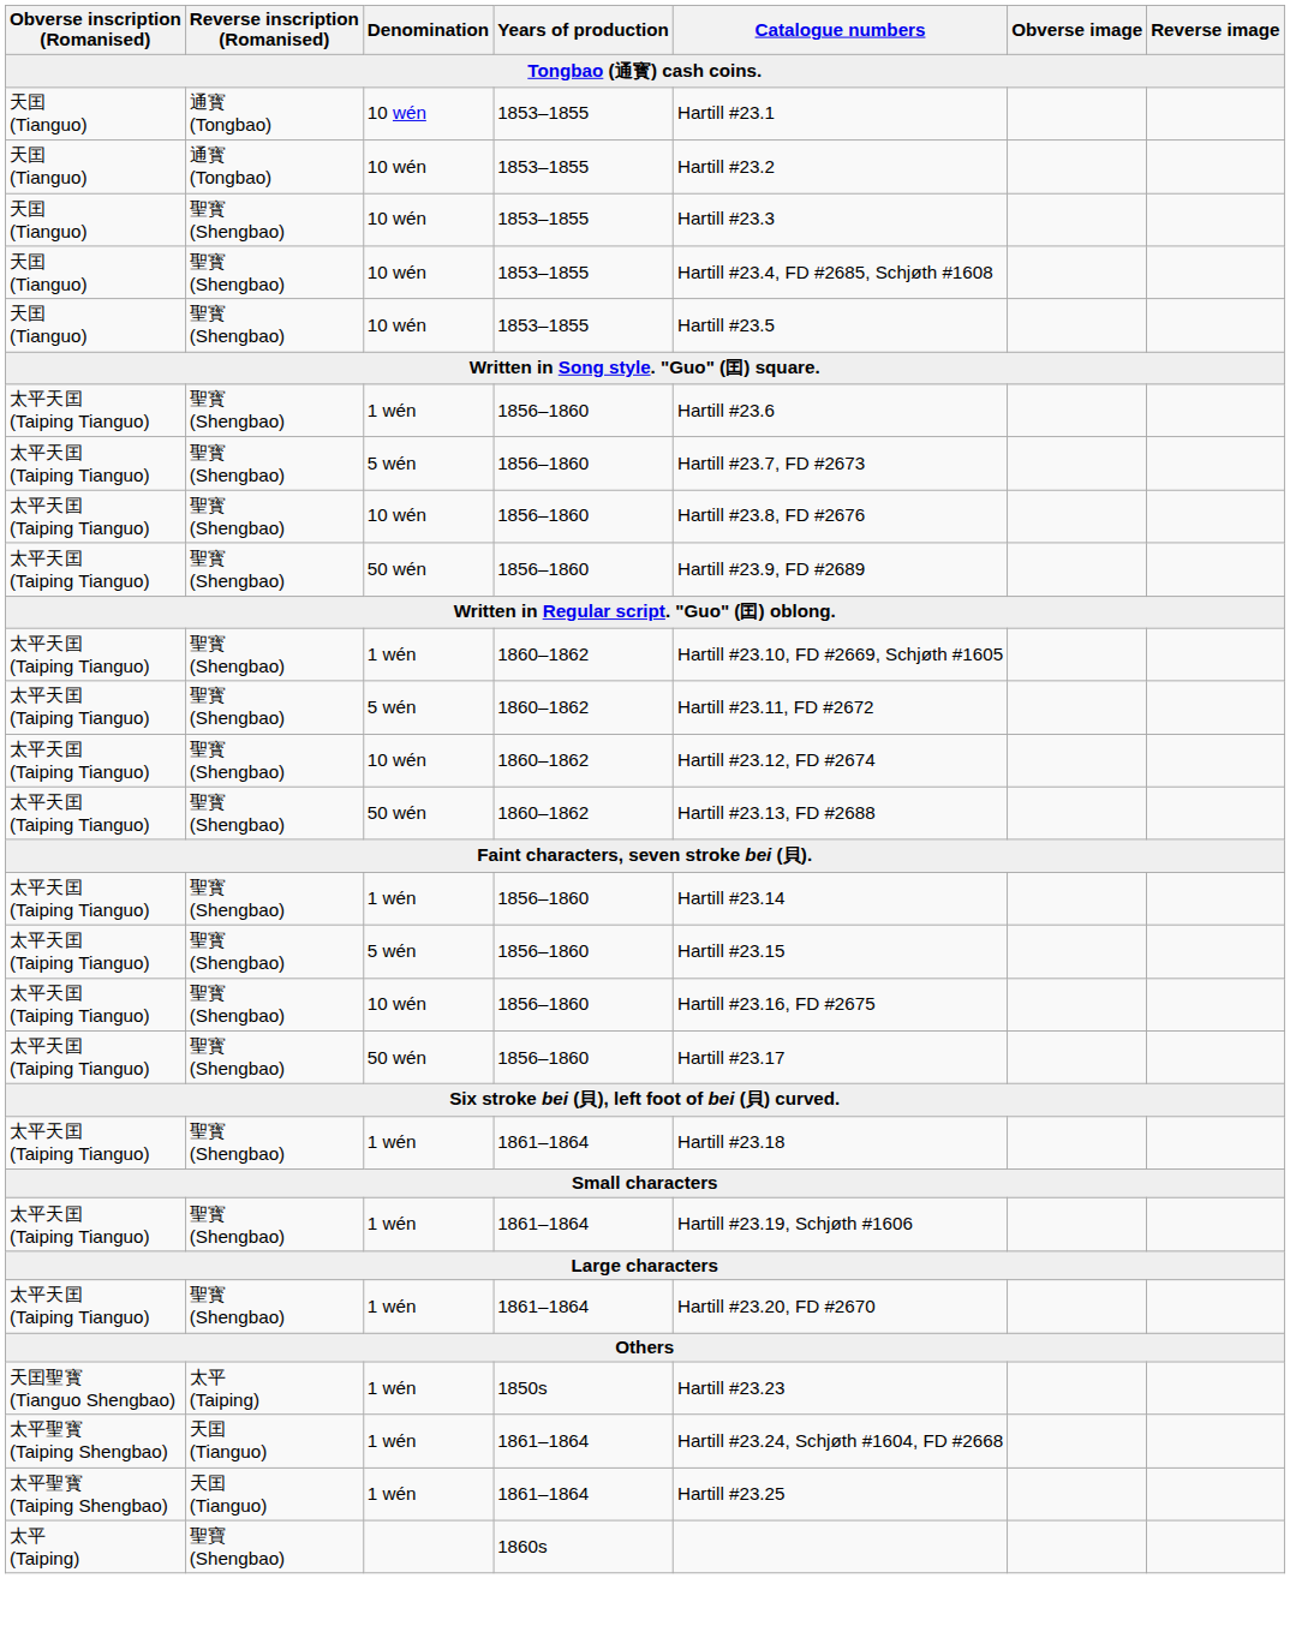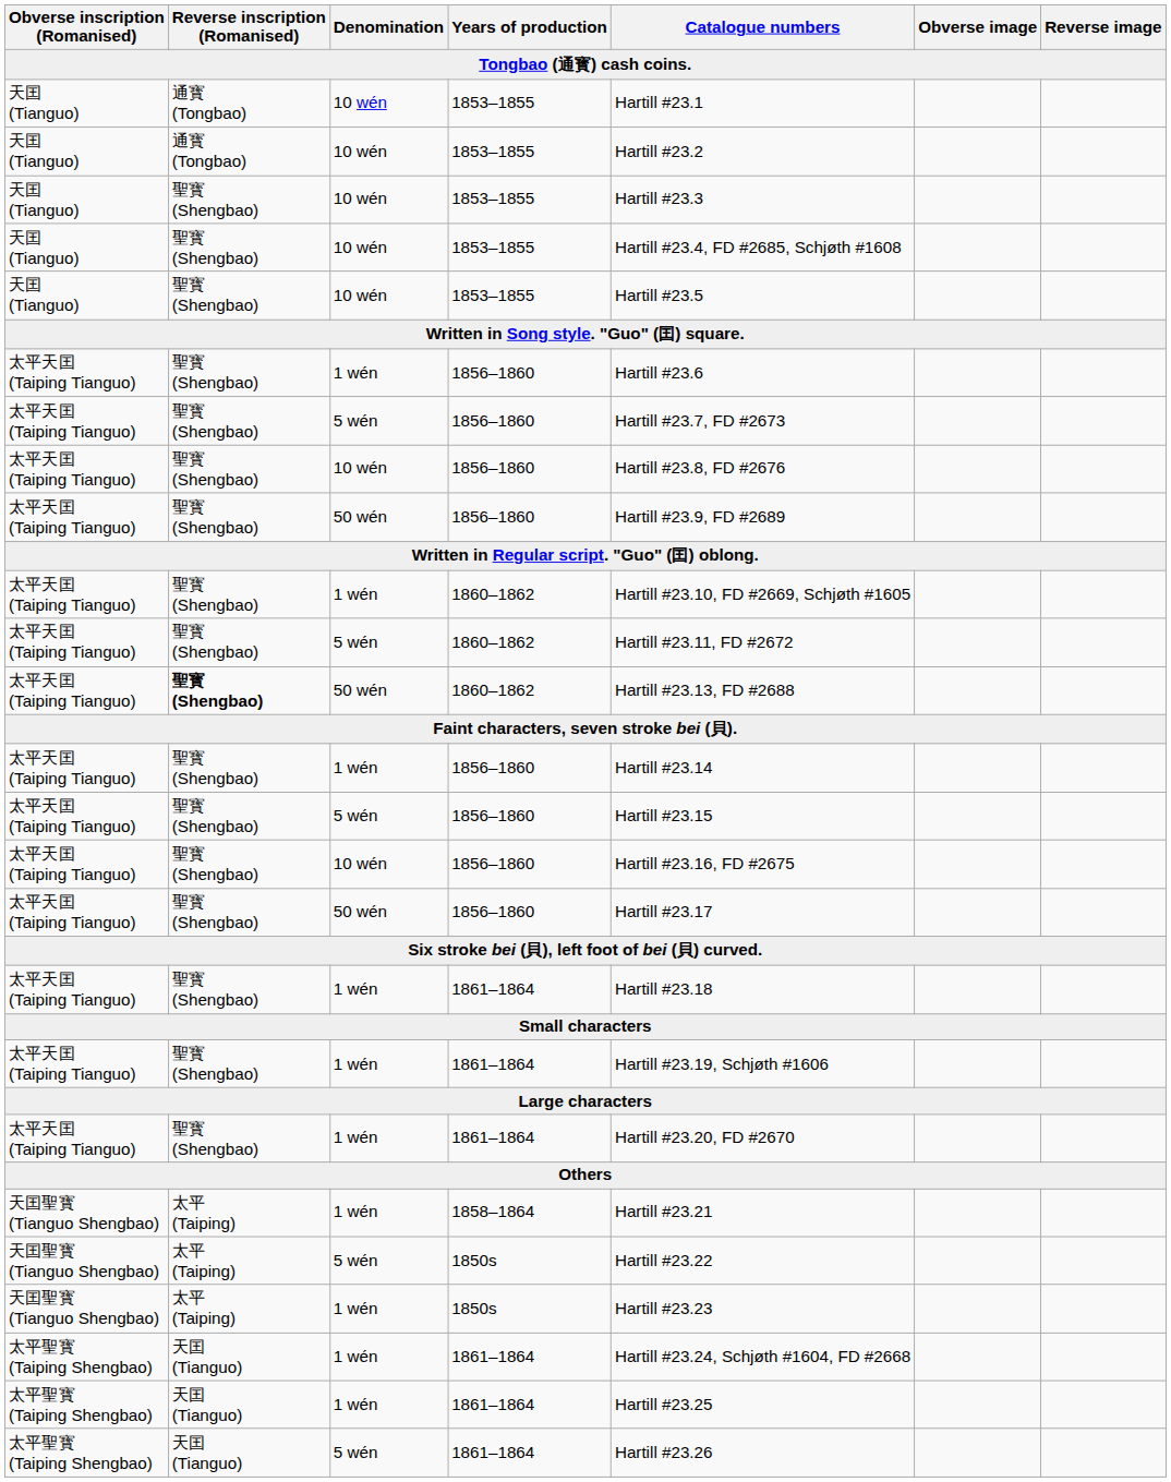 <table class="wikitable">
 <tr>
 <th>Obverse inscription<br>(Romanised)</th>
 <th>Reverse inscription<br>(Romanised)</th>
 <th>Denomination</th>
 <th>Years of production</th>
 <th><a href='#'>Catalogue numbers</a></th>
 <th>Obverse image</th>
 <th>Reverse image</th>
 </tr>
 <tr>
 <td colspan=7 align="center" style="background:#efefef;"><strong><a href='#'>Tongbao</a> (通寳) cash coins.</strong></td>
 </tr>
 <tr>
 <td>天囯<br>(Tianguo)</td>
 <td>通寳<br>(Tongbao)</td>
 <td>10 <a href='#'>wén</a></td>
 <td>1853–1855</td>
 <td>Hartill #23.1</td>
 <td></td>
 <td></td>
 </tr>
 <tr>
 <td>天囯<br>(Tianguo)</td>
 <td>通寳<br>(Tongbao)</td>
 <td>10 wén</td>
 <td>1853–1855</td>
 <td>Hartill #23.2</td>
 <td></td>
 <td></td>
 </tr>
 <tr>
 <td>天囯<br>(Tianguo)</td>
 <td>聖寳<br>(Shengbao)</td>
 <td>10 wén</td>
 <td>1853–1855</td>
 <td>Hartill #23.3</td>
 <td></td>
 <td></td>
 </tr>
 <tr>
 <td>天囯<br>(Tianguo)</td>
 <td>聖寳<br>(Shengbao)</td>
 <td>10 wén</td>
 <td>1853–1855</td>
 <td>Hartill #23.4, FD #2685, Schjøth #1608</td>
 <td></td>
 <td></td>
 </tr>
 <tr>
 <td>天囯<br>(Tianguo)</td>
 <td>聖寳<br>(Shengbao)</td>
 <td>10 wén</td>
 <td>1853–1855</td>
 <td>Hartill #23.5</td>
 <td></td>
 <td></td>
 </tr>
 <tr>
 <td colspan=7 align="center" style="background:#efefef;"><strong>Written in <a href='#'>Song style</a>. "Guo" (囯) square.</strong></td>
 </tr>
 <tr>
 <td>太平天囯<br>(Taiping Tianguo)</td>
 <td>聖寳<br>(Shengbao)</td>
 <td>1 wén</td>
 <td>1856–1860</td>
 <td>Hartill #23.6</td>
 <td></td>
 <td></td>
 </tr>
 <tr>
 <td>太平天囯<br>(Taiping Tianguo)</td>
 <td>聖寳<br>(Shengbao)</td>
 <td>5 wén</td>
 <td>1856–1860</td>
 <td>Hartill #23.7, FD #2673</td>
 <td></td>
 <td></td>
 </tr>
 <tr>
 <td>太平天囯<br>(Taiping Tianguo)</td>
 <td>聖寳<br>(Shengbao)</td>
 <td>10 wén</td>
 <td>1856–1860</td>
 <td>Hartill #23.8, FD #2676</td>
 <td></td>
 <td></td>
 </tr>
 <tr>
 <td>太平天囯<br>(Taiping Tianguo)</td>
 <td>聖寳<br>(Shengbao)</td>
 <td>50 wén</td>
 <td>1856–1860</td>
 <td>Hartill #23.9, FD #2689</td>
 <td></td>
 <td></td>
 </tr>
 <tr>
 <td colspan=7 align="center" style="background:#efefef;"><strong>Written in <a href='#'>Regular script</a>. "Guo" (囯) oblong.</strong></td>
 </tr>
 <tr>
 <td>太平天囯<br>(Taiping Tianguo)</td>
 <td>聖寳<br>(Shengbao)</td>
 <td>1 wén</td>
 <td>1860–1862</td>
 <td>Hartill #23.10, FD #2669, Schjøth #1605</td>
 <td></td>
 <td></td>
 </tr>
 <tr>
 <td>太平天囯<br>(Taiping Tianguo)</td>
 <td>聖寳<br>(Shengbao)</td>
 <td>5 wén</td>
 <td>1860–1862</td>
 <td>Hartill #23.11, FD #2672</td>
 <td></td>
 <td></td>
 </tr>
 <tr>
 <td>太平天囯<br>(Taiping Tianguo)</td>
-<td>聖寳<br>(Shengbao)</td>
-<td>10 wén</td>
-<td>1860–1862</td>
-<td>Hartill #23.12, FD #2674</td>
-<td></td>
-<td></td>
-</tr>
-<tr>
-<td>太平天囯<br>(Taiping Tianguo)</td>
-<td>聖寳<br>(Shengbao)</td>
+<td><strong>聖寳<br>(Shengbao)</strong></td>
 <td>50 wén</td>
 <td>1860–1862</td>
 <td>Hartill #23.13, FD #2688</td>
 <td></td>
 <td></td>
 </tr>
 <tr>
 <td colspan=7 align="center" style="background:#efefef;"><strong>Faint characters, seven stroke <em>bei</em> (貝).</strong></td>
 </tr>
 <tr>
 <td>太平天囯<br>(Taiping Tianguo)</td>
 <td>聖寳<br>(Shengbao)</td>
 <td>1 wén</td>
 <td>1856–1860</td>
 <td>Hartill #23.14</td>
 <td></td>
 <td></td>
 </tr>
 <tr>
 <td>太平天囯<br>(Taiping Tianguo)</td>
 <td>聖寳<br>(Shengbao)</td>
 <td>5 wén</td>
 <td>1856–1860</td>
 <td>Hartill #23.15</td>
 <td></td>
 <td></td>
 </tr>
 <tr>
 <td>太平天囯<br>(Taiping Tianguo)</td>
 <td>聖寳<br>(Shengbao)</td>
 <td>10 wén</td>
 <td>1856–1860</td>
 <td>Hartill #23.16, FD #2675</td>
 <td></td>
 <td></td>
 </tr>
 <tr>
 <td>太平天囯<br>(Taiping Tianguo)</td>
 <td>聖寳<br>(Shengbao)</td>
 <td>50 wén</td>
 <td>1856–1860</td>
 <td>Hartill #23.17</td>
 <td></td>
 <td></td>
 </tr>
 <tr>
 <td colspan=7 align="center" style="background:#efefef;"><strong>Six stroke <em>bei</em> (貝), left foot of <em>bei</em> (貝) curved.</strong></td>
 </tr>
 <tr>
 <td>太平天囯<br>(Taiping Tianguo)</td>
 <td>聖寳<br>(Shengbao)</td>
 <td>1 wén</td>
 <td>1861–1864</td>
 <td>Hartill #23.18</td>
 <td></td>
 <td></td>
 </tr>
 <tr>
 <td colspan=7 align="center" style="background:#efefef;"><strong>Small characters</strong></td>
 </tr>
 <tr>
 <td>太平天囯<br>(Taiping Tianguo)</td>
 <td>聖寳<br>(Shengbao)</td>
 <td>1 wén</td>
 <td>1861–1864</td>
 <td>Hartill #23.19, Schjøth #1606</td>
 <td></td>
 <td></td>
 </tr>
 <tr>
 <td colspan=7 align="center" style="background:#efefef;"><strong>Large characters</strong></td>
 </tr>
 <tr>
 <td>太平天囯<br>(Taiping Tianguo)</td>
 <td>聖寳<br>(Shengbao)</td>
 <td>1 wén</td>
 <td>1861–1864</td>
 <td>Hartill #23.20, FD #2670</td>
 <td></td>
 <td></td>
 </tr>
 <tr>
 <td colspan=7 align="center" style="background:#efefef;"><strong>Others</strong></td>
 </tr>
 <tr>
 <td>天囯聖寳<br>(Tianguo Shengbao)</td>
 <td>太平<br>(Taiping)</td>
 <td>1 wén</td>
+<td>1858–1864</td>
+<td>Hartill #23.21</td>
+<td></td>
+<td></td>
+</tr>
+<tr>
+<td>天囯聖寳<br>(Tianguo Shengbao)</td>
+<td>太平<br>(Taiping)</td>
+<td>5 wén</td>
+<td>1850s</td>
+<td>Hartill #23.22</td>
+<td></td>
+<td></td>
+</tr>
+<tr>
+<td>天囯聖寳<br>(Tianguo Shengbao)</td>
+<td>太平<br>(Taiping)</td>
+<td>1 wén</td>
 <td>1850s</td>
 <td>Hartill #23.23</td>
 <td></td>
 <td></td>
 </tr>
 <tr>
 <td>太平聖寳<br>(Taiping Shengbao)</td>
 <td>天囯<br>(Tianguo)</td>
 <td>1 wén</td>
 <td>1861–1864</td>
 <td>Hartill #23.24, Schjøth #1604, FD #2668</td>
 <td></td>
 <td></td>
 </tr>
 <tr>
 <td>太平聖寳<br>(Taiping Shengbao)</td>
 <td>天囯<br>(Tianguo)</td>
 <td>1 wén</td>
 <td>1861–1864</td>
 <td>Hartill #23.25</td>
 <td></td>
 <td></td>
 </tr>
 <tr>
-<td>太平<br>(Taiping)</td>
-<td>聖寶<br>(Shengbao)</td>
-<td></td>
-<td>1860s</td>
-<td></td>
+<td>太平聖寳<br>(Taiping Shengbao)</td>
+<td>天囯<br>(Tianguo)</td>
+<td>5 wén</td>
+<td>1861–1864</td>
+<td>Hartill #23.26</td>
 <td></td>
 <td></td>
 </tr>
 </table>
